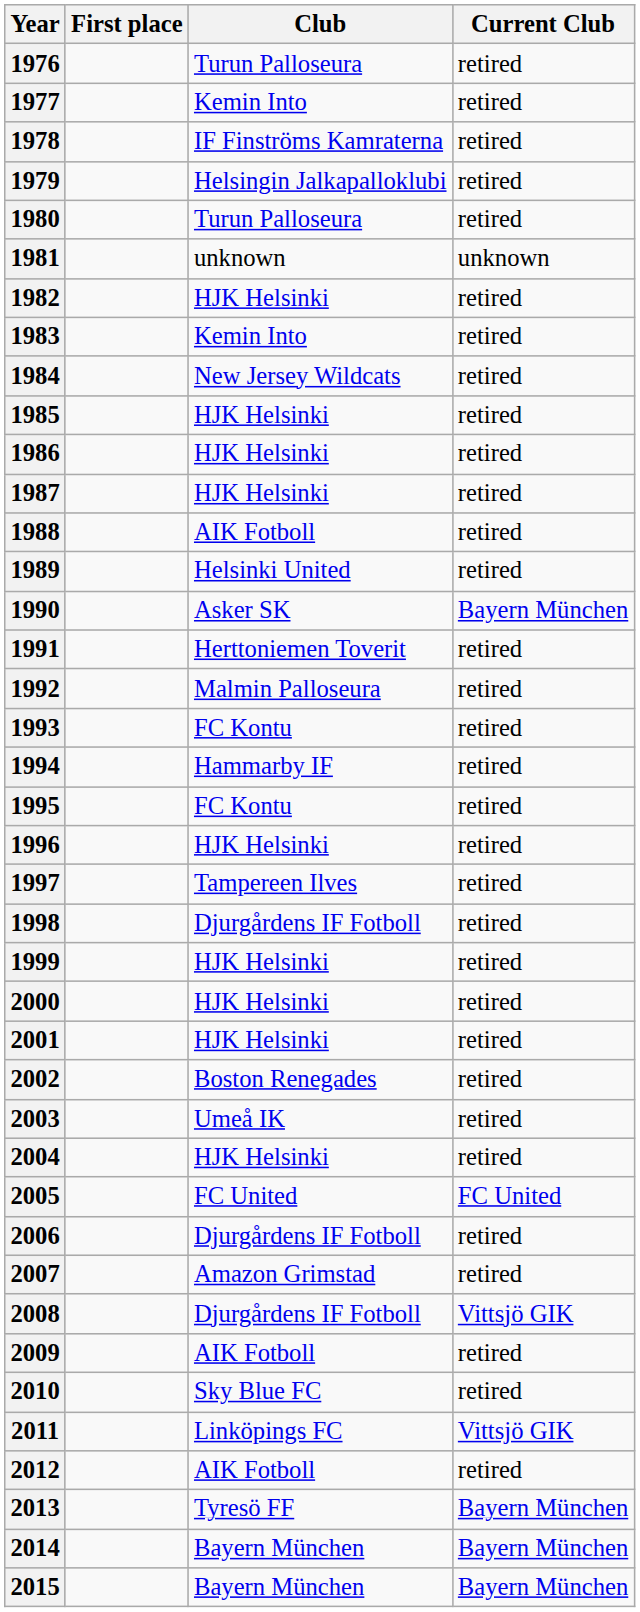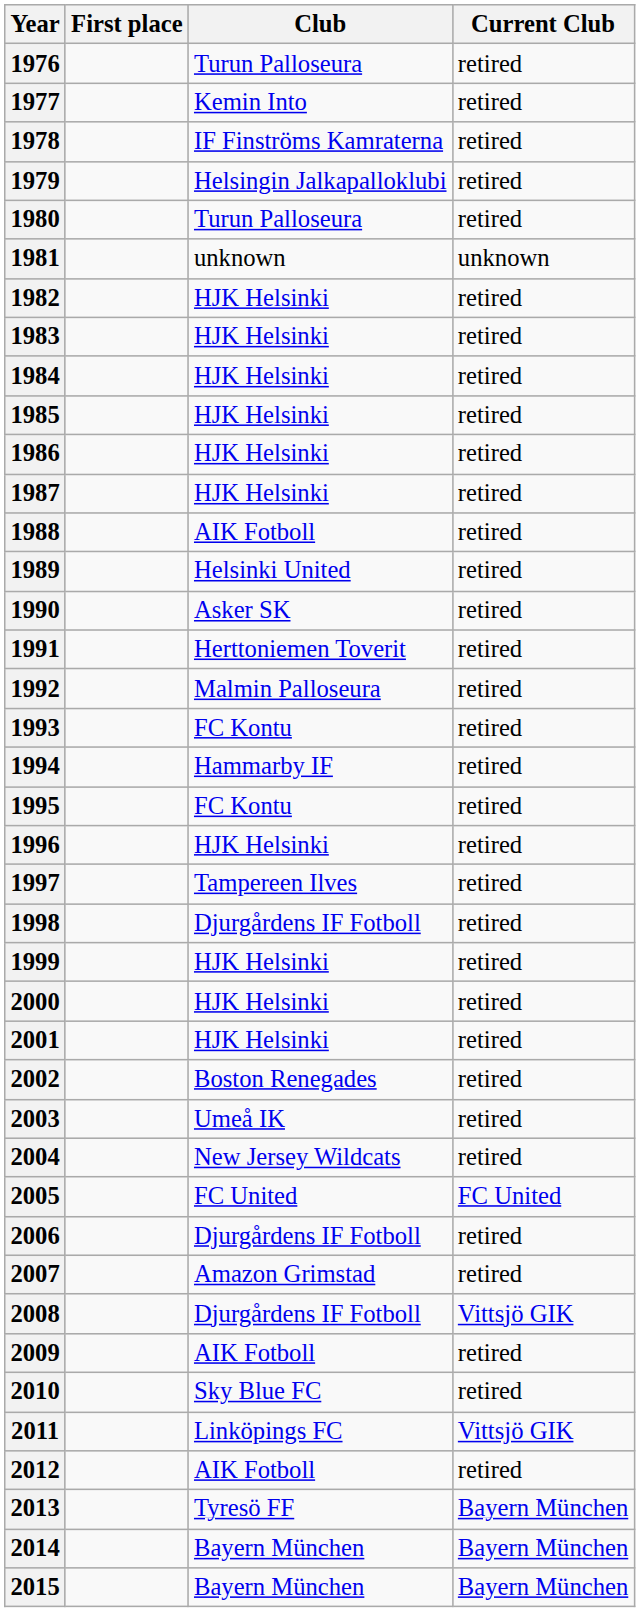 <table class="wikitable plainrowheaders sortable">
 <tr>
 <th scope=col>Year</th>
 <th scope=col>First place</th>
 <th scope=col>Club</th>
 <th scope=col>Current Club</th>
 </tr>
 <tr>
 <th scope=row style=text-align:center>1976</th>
 <td></td>
 <td> <a href='#'>Turun Palloseura</a></td>
 <td> retired</td>
 </tr>
 <tr>
 <th scope=row style=text-align:center>1977</th>
 <td></td>
 <td> <a href='#'>Kemin Into</a></td>
 <td> retired</td>
 </tr>
 <tr>
 <th scope=row style=text-align:center>1978</th>
 <td></td>
 <td> <a href='#'>IF Finströms Kamraterna</a></td>
 <td> retired</td>
 </tr>
 <tr>
 <th scope=row style=text-align:center>1979</th>
 <td></td>
 <td> <a href='#'>Helsingin Jalkapalloklubi</a></td>
 <td> retired</td>
 </tr>
 <tr>
 <th scope=row style=text-align:center>1980</th>
 <td></td>
 <td> <a href='#'>Turun Palloseura</a></td>
 <td> retired</td>
 </tr>
 <tr>
 <th scope=row style=text-align:center>1981</th>
 <td></td>
 <td> unknown</td>
 <td> unknown</td>
 </tr>
 <tr>
 <th scope=row style=text-align:center>1982</th>
 <td></td>
 <td> <a href='#'>HJK Helsinki</a></td>
 <td> retired</td>
 </tr>
 <tr>
 <th scope=row style=text-align:center>1983</th>
 <td></td>
-<td> <a href='#'>Kemin Into</a></td>
+<td> <a href='#'>HJK Helsinki</a></td>
 <td> retired</td>
 </tr>
 <tr>
 <th scope=row style=text-align:center>1984</th>
 <td></td>
-<td> <a href='#'>New Jersey Wildcats</a></td>
+<td> <a href='#'>HJK Helsinki</a></td>
 <td> retired</td>
 </tr>
 <tr>
 <th scope=row style=text-align:center>1985</th>
 <td></td>
 <td> <a href='#'>HJK Helsinki</a></td>
 <td> retired</td>
 </tr>
 <tr>
 <th scope=row style=text-align:center>1986</th>
 <td></td>
 <td> <a href='#'>HJK Helsinki</a></td>
 <td> retired</td>
 </tr>
 <tr>
 <th scope=row style=text-align:center>1987</th>
 <td></td>
 <td> <a href='#'>HJK Helsinki</a></td>
 <td> retired</td>
 </tr>
 <tr>
 <th scope=row style=text-align:center>1988</th>
 <td></td>
 <td> <a href='#'>AIK Fotboll</a></td>
 <td> retired</td>
 </tr>
 <tr>
 <th scope=row style=text-align:center>1989</th>
 <td></td>
 <td> <a href='#'>Helsinki United</a></td>
 <td> retired</td>
 </tr>
 <tr>
 <th scope=row style=text-align:center>1990</th>
 <td></td>
 <td> <a href='#'>Asker SK</a></td>
-<td> <a href='#'>Bayern München</a></td>
+<td> retired</td>
 </tr>
 <tr>
 <th scope=row style=text-align:center>1991</th>
 <td></td>
 <td> <a href='#'>Herttoniemen Toverit</a></td>
 <td> retired</td>
 </tr>
 <tr>
 <th scope=row style=text-align:center>1992</th>
 <td></td>
 <td> <a href='#'>Malmin Palloseura</a></td>
 <td> retired</td>
 </tr>
 <tr>
 <th scope=row style=text-align:center>1993</th>
 <td></td>
 <td> <a href='#'>FC Kontu</a></td>
 <td> retired</td>
 </tr>
 <tr>
 <th scope=row style=text-align:center>1994</th>
 <td></td>
 <td> <a href='#'>Hammarby IF</a></td>
 <td> retired</td>
 </tr>
 <tr>
 <th scope=row style=text-align:center>1995</th>
 <td></td>
 <td> <a href='#'>FC Kontu</a></td>
 <td> retired</td>
 </tr>
 <tr>
 <th scope=row style=text-align:center>1996</th>
 <td></td>
 <td> <a href='#'>HJK Helsinki</a></td>
 <td> retired</td>
 </tr>
 <tr>
 <th scope=row style=text-align:center>1997</th>
 <td></td>
 <td> <a href='#'>Tampereen Ilves</a></td>
 <td> retired</td>
 </tr>
 <tr>
 <th scope=row style=text-align:center>1998</th>
 <td></td>
 <td> <a href='#'>Djurgårdens IF Fotboll</a></td>
 <td> retired</td>
 </tr>
 <tr>
 <th scope=row style=text-align:center>1999</th>
 <td></td>
 <td> <a href='#'>HJK Helsinki</a></td>
 <td> retired</td>
 </tr>
 <tr>
 <th scope=row style=text-align:center>2000</th>
 <td></td>
 <td> <a href='#'>HJK Helsinki</a></td>
 <td> retired</td>
 </tr>
 <tr>
 <th scope=row style=text-align:center>2001</th>
 <td></td>
 <td> <a href='#'>HJK Helsinki</a></td>
 <td> retired</td>
 </tr>
 <tr>
 <th scope=row style=text-align:center>2002</th>
 <td></td>
 <td> <a href='#'>Boston Renegades</a></td>
 <td> retired</td>
 </tr>
 <tr>
 <th scope=row style=text-align:center>2003</th>
 <td></td>
 <td> <a href='#'>Umeå IK</a></td>
 <td> retired</td>
 </tr>
 <tr>
 <th scope=row style=text-align:center>2004</th>
 <td></td>
-<td> <a href='#'>HJK Helsinki</a></td>
+<td> <a href='#'>New Jersey Wildcats</a></td>
 <td> retired</td>
 </tr>
 <tr>
 <th scope=row style=text-align:center>2005</th>
 <td></td>
 <td> <a href='#'>FC United</a></td>
 <td> <a href='#'>FC United</a></td>
 </tr>
 <tr>
 <th scope=row style=text-align:center>2006</th>
 <td></td>
 <td> <a href='#'>Djurgårdens IF Fotboll</a></td>
 <td> retired</td>
 </tr>
 <tr>
 <th scope=row style=text-align:center>2007</th>
 <td></td>
 <td> <a href='#'>Amazon Grimstad</a></td>
 <td> retired</td>
 </tr>
 <tr>
 <th scope=row style=text-align:center>2008</th>
 <td></td>
 <td> <a href='#'>Djurgårdens IF Fotboll</a></td>
 <td> <a href='#'>Vittsjö GIK</a></td>
 </tr>
 <tr>
 <th scope=row style=text-align:center>2009</th>
 <td></td>
 <td> <a href='#'>AIK Fotboll</a></td>
 <td> retired</td>
 </tr>
 <tr>
 <th scope=row style=text-align:center>2010</th>
 <td></td>
 <td> <a href='#'>Sky Blue FC</a></td>
 <td> retired</td>
 </tr>
 <tr>
 <th scope=row style=text-align:center>2011</th>
 <td></td>
 <td> <a href='#'>Linköpings FC</a></td>
 <td> <a href='#'>Vittsjö GIK</a></td>
 </tr>
 <tr>
 <th scope=row style=text-align:center>2012</th>
 <td></td>
 <td> <a href='#'>AIK Fotboll</a></td>
 <td> retired</td>
 </tr>
 <tr>
 <th scope=row style=text-align:center>2013</th>
 <td></td>
 <td> <a href='#'>Tyresö FF</a></td>
 <td> <a href='#'>Bayern München</a></td>
 </tr>
 <tr>
 <th scope=row style=text-align:center>2014</th>
 <td></td>
 <td> <a href='#'>Bayern München</a></td>
 <td> <a href='#'>Bayern München</a></td>
 </tr>
 <tr>
 <th scope=row style=text-align:center>2015</th>
 <td></td>
 <td> <a href='#'>Bayern München</a></td>
 <td> <a href='#'>Bayern München</a></td>
 </tr>
 </table>
